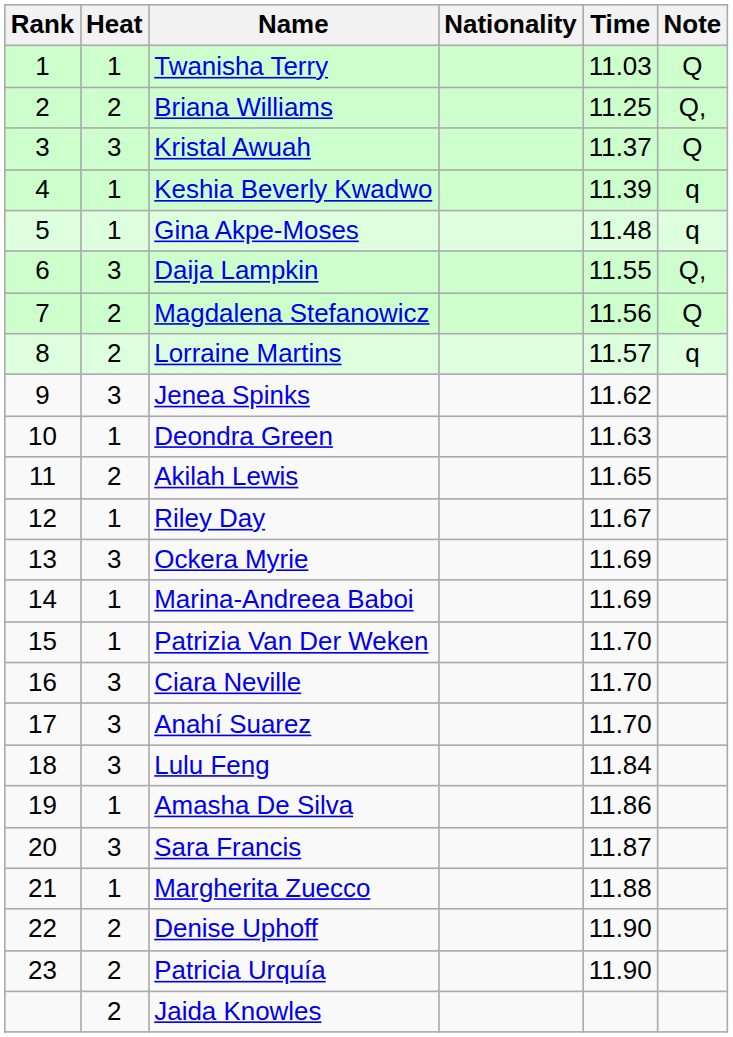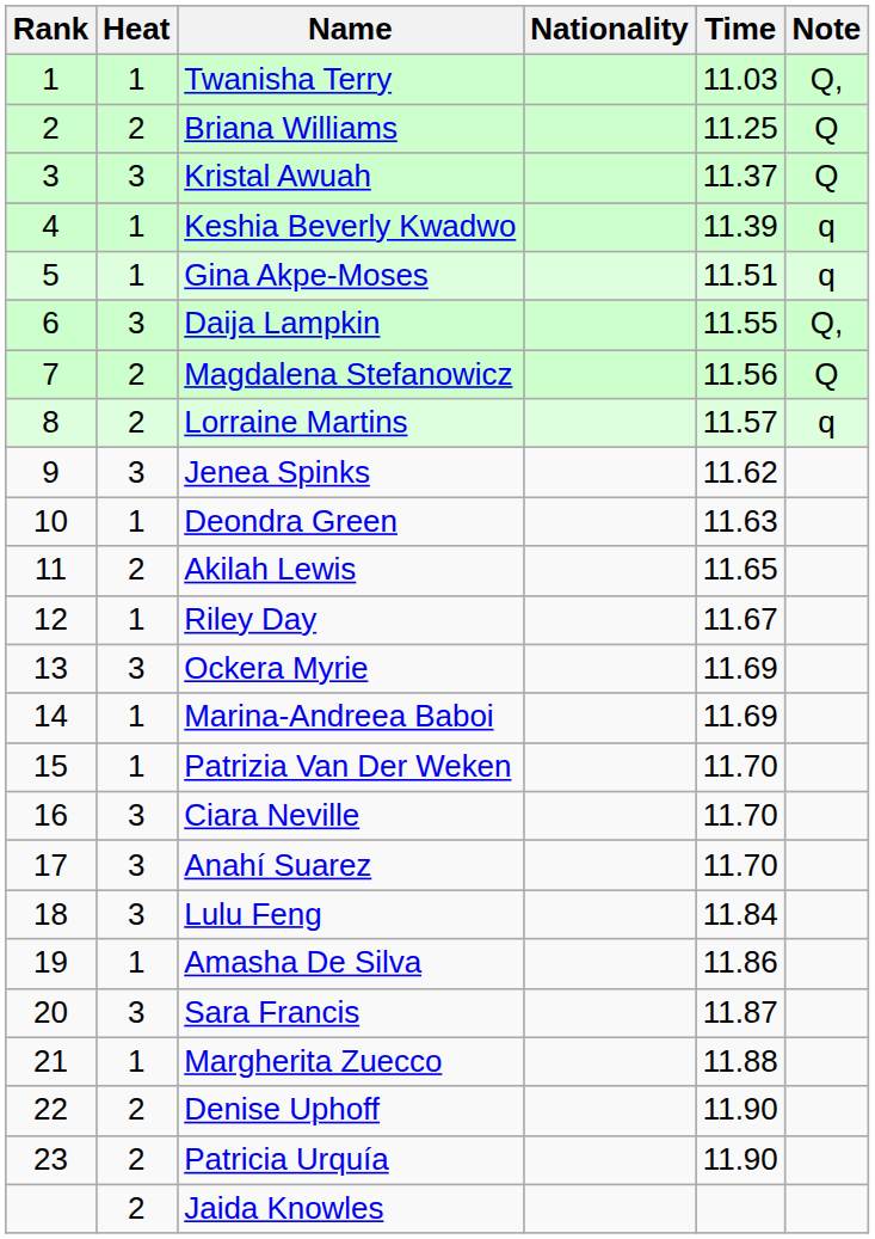 <table class="wikitable sortable" style="text-align:center">
 <tr>
 <th>Rank</th>
 <th>Heat</th>
 <th>Name</th>
 <th>Nationality</th>
 <th>Time</th>
 <th>Note</th>
 </tr>
 <tr bgcolor=ccffcc>
 <td>1</td>
 <td>1</td>
 <td align=left><a href='#'>Twanisha Terry</a></td>
 <td align=left></td>
 <td>11.03</td>
-<td>Q</td>
+<td>Q, </td>
 </tr>
 <tr bgcolor=ccffcc>
 <td>2</td>
 <td>2</td>
 <td align=left><a href='#'>Briana Williams</a></td>
 <td align=left></td>
 <td>11.25</td>
-<td>Q, </td>
+<td>Q</td>
 </tr>
 <tr bgcolor=ccffcc>
 <td>3</td>
 <td>3</td>
 <td align=left><a href='#'>Kristal Awuah</a></td>
 <td align=left></td>
 <td>11.37</td>
 <td>Q</td>
 </tr>
 <tr bgcolor=ccffcc>
 <td>4</td>
 <td>1</td>
 <td align=left><a href='#'>Keshia Beverly Kwadwo</a></td>
 <td align=left></td>
 <td>11.39</td>
 <td>q</td>
 </tr>
 <tr bgcolor=ddffdd>
 <td>5</td>
 <td>1</td>
 <td align=left><a href='#'>Gina Akpe-Moses</a></td>
 <td align=left></td>
-<td>11.48</td>
+<td>11.51</td>
 <td>q</td>
 </tr>
 <tr bgcolor=ccffcc>
 <td>6</td>
 <td>3</td>
 <td align=left><a href='#'>Daija Lampkin</a></td>
 <td align=left></td>
 <td>11.55</td>
 <td>Q, </td>
 </tr>
 <tr bgcolor=ccffcc>
 <td>7</td>
 <td>2</td>
 <td align=left><a href='#'>Magdalena Stefanowicz</a></td>
 <td align=left></td>
 <td>11.56</td>
 <td>Q</td>
 </tr>
 <tr bgcolor=ddffdd>
 <td>8</td>
 <td>2</td>
 <td align=left><a href='#'>Lorraine Martins</a></td>
 <td align=left></td>
 <td>11.57</td>
 <td>q</td>
 </tr>
 <tr>
 <td>9</td>
 <td>3</td>
 <td align=left><a href='#'>Jenea Spinks</a></td>
 <td align=left></td>
 <td>11.62</td>
 <td></td>
 </tr>
 <tr>
 <td>10</td>
 <td>1</td>
 <td align=left><a href='#'>Deondra Green</a></td>
 <td align=left></td>
 <td>11.63</td>
 <td></td>
 </tr>
 <tr>
 <td>11</td>
 <td>2</td>
 <td align=left><a href='#'>Akilah Lewis</a></td>
 <td align=left></td>
 <td>11.65</td>
 <td></td>
 </tr>
 <tr>
 <td>12</td>
 <td>1</td>
 <td align=left><a href='#'>Riley Day</a></td>
 <td align=left></td>
 <td>11.67</td>
 <td></td>
 </tr>
 <tr>
 <td>13</td>
 <td>3</td>
 <td align=left><a href='#'>Ockera Myrie</a></td>
 <td align=left></td>
 <td>11.69</td>
 <td></td>
 </tr>
 <tr>
 <td>14</td>
 <td>1</td>
 <td align=left><a href='#'>Marina-Andreea Baboi</a></td>
 <td align=left></td>
 <td>11.69</td>
 <td></td>
 </tr>
 <tr>
 <td>15</td>
 <td>1</td>
 <td align=left><a href='#'>Patrizia Van Der Weken</a></td>
 <td align=left></td>
 <td>11.70</td>
 <td></td>
 </tr>
 <tr>
 <td>16</td>
 <td>3</td>
 <td align=left><a href='#'>Ciara Neville</a></td>
 <td align=left></td>
 <td>11.70</td>
 <td></td>
 </tr>
 <tr>
 <td>17</td>
 <td>3</td>
 <td align=left><a href='#'>Anahí Suarez</a></td>
 <td align=left></td>
 <td>11.70</td>
 <td></td>
 </tr>
 <tr>
 <td>18</td>
 <td>3</td>
 <td align=left><a href='#'>Lulu Feng</a></td>
 <td align=left></td>
 <td>11.84</td>
 <td></td>
 </tr>
 <tr>
 <td>19</td>
 <td>1</td>
 <td align=left><a href='#'>Amasha De Silva</a></td>
 <td align=left></td>
 <td>11.86</td>
 <td></td>
 </tr>
 <tr>
 <td>20</td>
 <td>3</td>
 <td align=left><a href='#'>Sara Francis</a></td>
 <td align=left></td>
 <td>11.87</td>
 <td></td>
 </tr>
 <tr>
 <td>21</td>
 <td>1</td>
 <td align=left><a href='#'>Margherita Zuecco</a></td>
 <td align=left></td>
 <td>11.88</td>
 <td></td>
 </tr>
 <tr>
 <td>22</td>
 <td>2</td>
 <td align=left><a href='#'>Denise Uphoff</a></td>
 <td align=left></td>
 <td>11.90</td>
 <td></td>
 </tr>
 <tr>
 <td>23</td>
 <td>2</td>
 <td align=left><a href='#'>Patricia Urquía</a></td>
 <td align=left></td>
 <td>11.90</td>
 <td></td>
 </tr>
 <tr>
 <td></td>
 <td>2</td>
 <td align=left><a href='#'>Jaida Knowles</a></td>
 <td align=left></td>
 <td></td>
 <td></td>
 </tr>
 </table>
